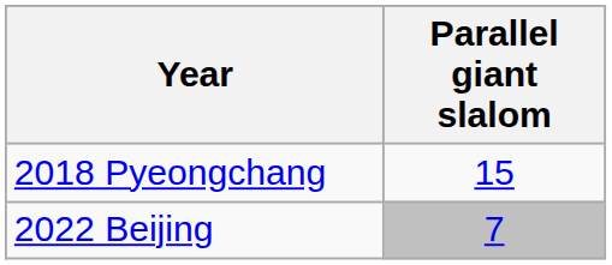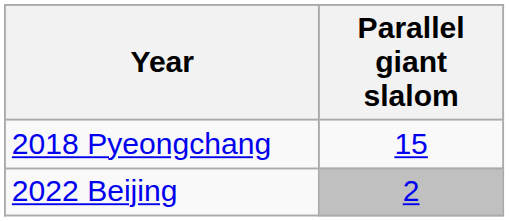 <table class=wikitable style="text-align:center">
 <tr>
 <th style="width:160px;">Year</th>
 <th style="width:90px;">Parallel<br>giant slalom</th>
 </tr>
 <tr>
 <td align=left> <a href='#'>2018 Pyeongchang</a></td>
 <td><a href='#'>15</a></td>
 </tr>
 <tr>
 <td align=left> <a href='#'>2022 Beijing</a></td>
-<td bgcolor="silver"><a href='#'>7</a></td>
+<td bgcolor="silver"><a href='#'>2</a></td>
 </tr>
 </table>
